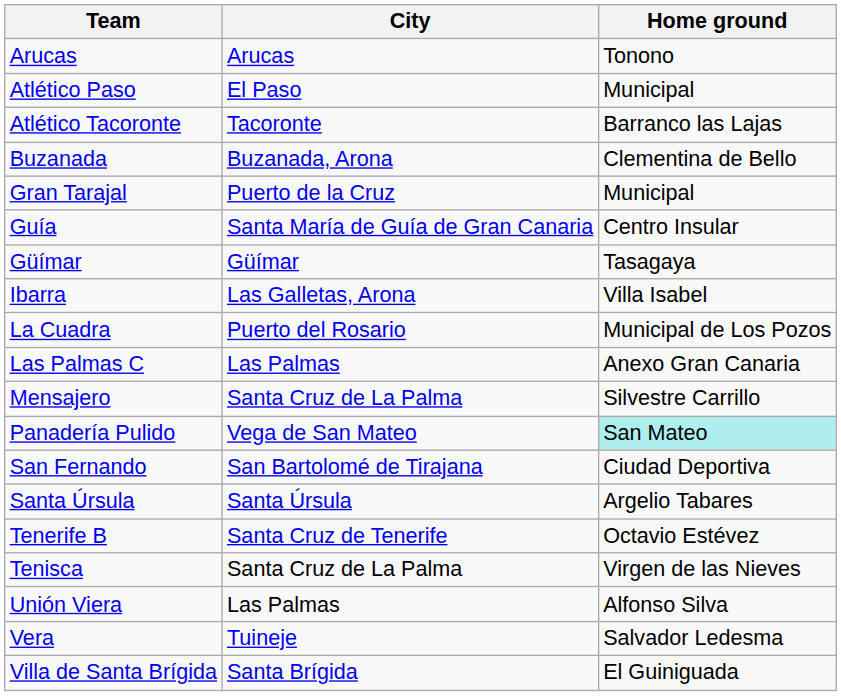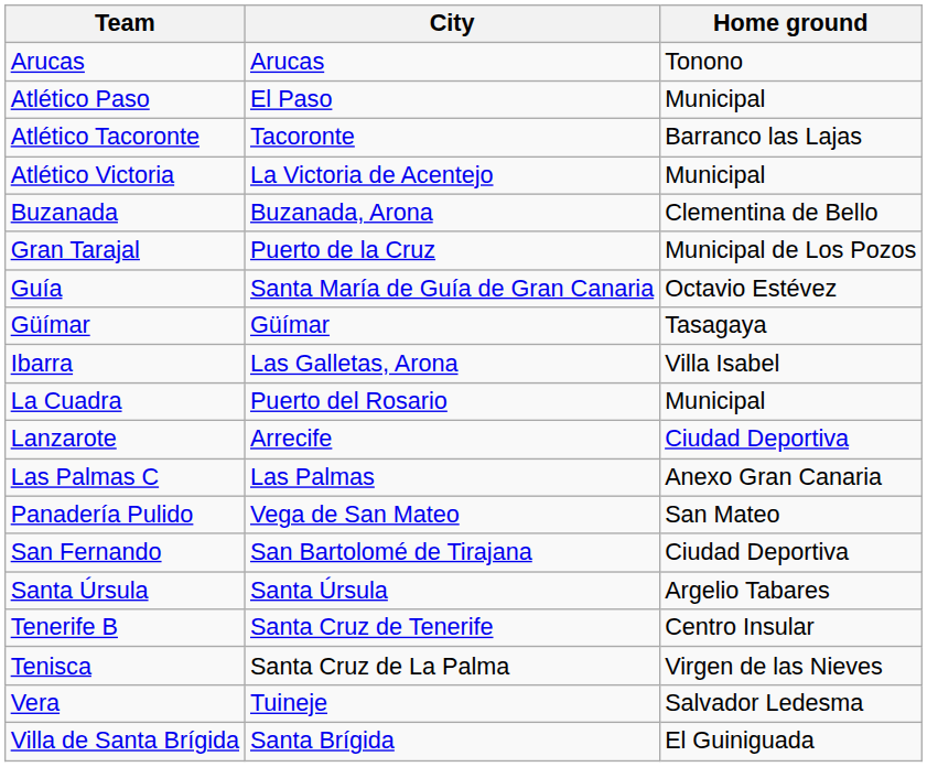 <table class="wikitable sortable">
 <tr>
 <th>Team</th>
 <th>City</th>
 <th>Home ground</th>
 </tr>
 <tr>
 <td><a href='#'>Arucas</a></td>
 <td><a href='#'>Arucas</a></td>
 <td>Tonono</td>
 </tr>
 <tr>
 <td><a href='#'>Atlético Paso</a></td>
 <td><a href='#'>El Paso</a></td>
 <td>Municipal</td>
 </tr>
 <tr>
 <td><a href='#'>Atlético Tacoronte</a></td>
 <td><a href='#'>Tacoronte</a></td>
 <td>Barranco las Lajas</td>
 </tr>
 <tr>
+<td><a href='#'>Atlético Victoria</a></td>
+<td><a href='#'>La Victoria de Acentejo</a></td>
+<td>Municipal</td>
+</tr>
+<tr>
 <td><a href='#'>Buzanada</a></td>
 <td><a href='#'>Buzanada, Arona</a></td>
 <td>Clementina de Bello</td>
 </tr>
 <tr>
 <td><a href='#'>Gran Tarajal</a></td>
 <td><a href='#'>Puerto de la Cruz</a></td>
-<td>Municipal</td>
+<td>Municipal de Los Pozos</td>
 </tr>
 <tr>
 <td><a href='#'>Guía</a></td>
 <td><a href='#'>Santa María de Guía de Gran Canaria</a></td>
-<td>Centro Insular</td>
+<td>Octavio Estévez</td>
 </tr>
 <tr>
 <td><a href='#'>Güímar</a></td>
 <td><a href='#'>Güímar</a></td>
 <td>Tasagaya</td>
 </tr>
 <tr>
 <td><a href='#'>Ibarra</a></td>
 <td><a href='#'>Las Galletas, Arona</a></td>
 <td>Villa Isabel</td>
 </tr>
 <tr>
 <td><a href='#'>La Cuadra</a></td>
 <td><a href='#'>Puerto del Rosario</a></td>
-<td>Municipal de Los Pozos</td>
+<td>Municipal</td>
+</tr>
+<tr>
+<td><a href='#'>Lanzarote</a></td>
+<td><a href='#'>Arrecife</a></td>
+<td><a href='#'>Ciudad Deportiva</a></td>
 </tr>
 <tr>
 <td><a href='#'>Las Palmas C</a></td>
 <td><a href='#'>Las Palmas</a></td>
 <td>Anexo Gran Canaria</td>
 </tr>
 <tr>
-<td><a href='#'>Mensajero</a></td>
-<td><a href='#'>Santa Cruz de La Palma</a></td>
-<td>Silvestre Carrillo</td>
-</tr>
-<tr>
 <td><a href='#'>Panadería Pulido</a></td>
 <td><a href='#'>Vega de San Mateo</a></td>
-<td style="background: paleturquoise;">San Mateo</td>
+<td>San Mateo</td>
 </tr>
 <tr>
 <td><a href='#'>San Fernando</a></td>
 <td><a href='#'>San Bartolomé de Tirajana</a></td>
 <td>Ciudad Deportiva</td>
 </tr>
 <tr>
 <td><a href='#'>Santa Úrsula</a></td>
 <td><a href='#'>Santa Úrsula</a></td>
 <td>Argelio Tabares</td>
 </tr>
 <tr>
 <td><a href='#'>Tenerife B</a></td>
 <td><a href='#'>Santa Cruz de Tenerife</a></td>
-<td>Octavio Estévez</td>
+<td>Centro Insular</td>
 </tr>
 <tr>
 <td><a href='#'>Tenisca</a></td>
 <td>Santa Cruz de La Palma</td>
 <td>Virgen de las Nieves</td>
-</tr>
-<tr>
-<td><a href='#'>Unión Viera</a></td>
-<td>Las Palmas</td>
-<td>Alfonso Silva</td>
 </tr>
 <tr>
 <td><a href='#'>Vera</a></td>
 <td><a href='#'>Tuineje</a></td>
 <td>Salvador Ledesma</td>
 </tr>
 <tr>
 <td><a href='#'>Villa de Santa Brígida</a></td>
 <td><a href='#'>Santa Brígida</a></td>
 <td>El Guiniguada</td>
 </tr>
 </table>
